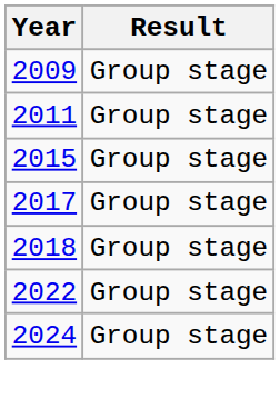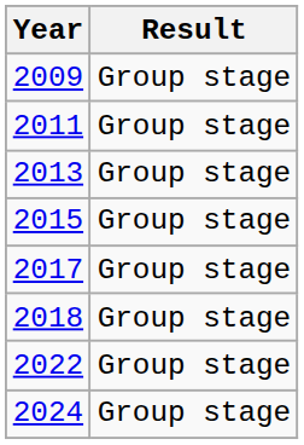 <table class="wikitable">
 <tr>
 <th>Year</th>
 <th>Result</th>
 </tr>
 <tr>
 <td> <a href='#'>2009</a></td>
 <td>Group stage</td>
 </tr>
 <tr>
 <td> <a href='#'>2011</a></td>
+<td>Group stage</td>
+</tr>
+<tr>
+<td> <a href='#'>2013</a></td>
 <td>Group stage</td>
 </tr>
 <tr>
 <td> <a href='#'>2015</a></td>
 <td>Group stage</td>
 </tr>
 <tr>
 <td> <a href='#'>2017</a></td>
 <td>Group stage</td>
 </tr>
 <tr>
 <td> <a href='#'>2018</a></td>
 <td>Group stage</td>
 </tr>
 <tr>
 <td> <a href='#'>2022</a></td>
 <td>Group stage</td>
 </tr>
 <tr>
 <td> <a href='#'>2024</a></td>
 <td>Group stage</td>
 </tr>
 </table>
